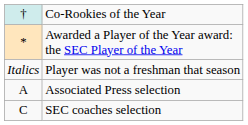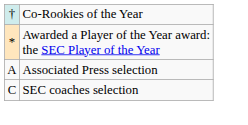 <table class="wikitable">
 <tr>
 <td style="background-color:#CFECEC;" align="center">†</td>
 <td>Co-Rookies of the Year</td>
 </tr>
 <tr>
 <td style="background-color:#FFE6BD" align="center">*</td>
 <td>Awarded a Player of the Year award: <br>the <a href='#'>SEC Player of the Year</a></td>
 </tr>
 <tr>
-<td><em>Italics</em></td>
-<td>Player was not a freshman that season</td>
-</tr>
-<tr>
 <td align="center">A</td>
 <td>Associated Press selection</td>
 </tr>
 <tr>
 <td align="center">C</td>
 <td>SEC coaches selection</td>
 </tr>
 </table>
